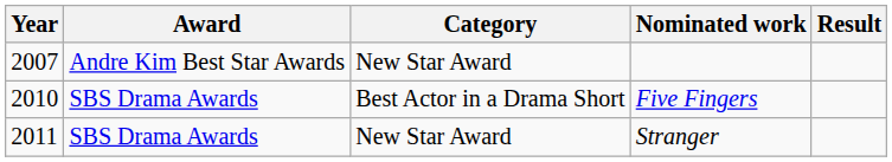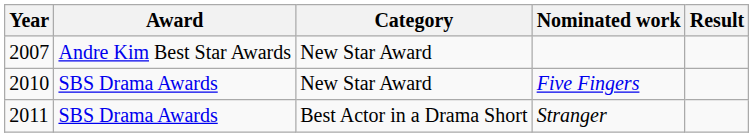 <table class="wikitable">
 <tr>
 <th>Year</th>
 <th>Award</th>
 <th>Category</th>
 <th>Nominated work</th>
 <th>Result</th>
 </tr>
 <tr>
 <td>2007</td>
 <td><a href='#'>Andre Kim</a> Best Star Awards</td>
 <td>New Star Award</td>
 <td></td>
 <td></td>
 </tr>
 <tr>
 <td>2010</td>
 <td><a href='#'>SBS Drama Awards</a></td>
-<td>Best Actor in a Drama Short</td>
+<td>New Star Award</td>
 <td><em><a href='#'>Five Fingers</a></em></td>
 <td></td>
 </tr>
 <tr>
 <td>2011</td>
 <td><a href='#'>SBS Drama Awards</a></td>
-<td>New Star Award</td>
+<td>Best Actor in a Drama Short</td>
 <td><em>Stranger</em></td>
 <td></td>
 </tr>
 </table>
